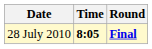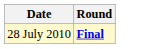 <table class="wikitable">
 <tr>
 <th>Date</th>
-<th>Time</th>
 <th>Round</th>
 </tr>
 <tr style=background:lemonchiffon>
 <td>28 July 2010</td>
-<td><strong>8:05</strong></td>
 <td><strong><a href='#'>Final</a></strong></td>
 </tr>
 </table>
